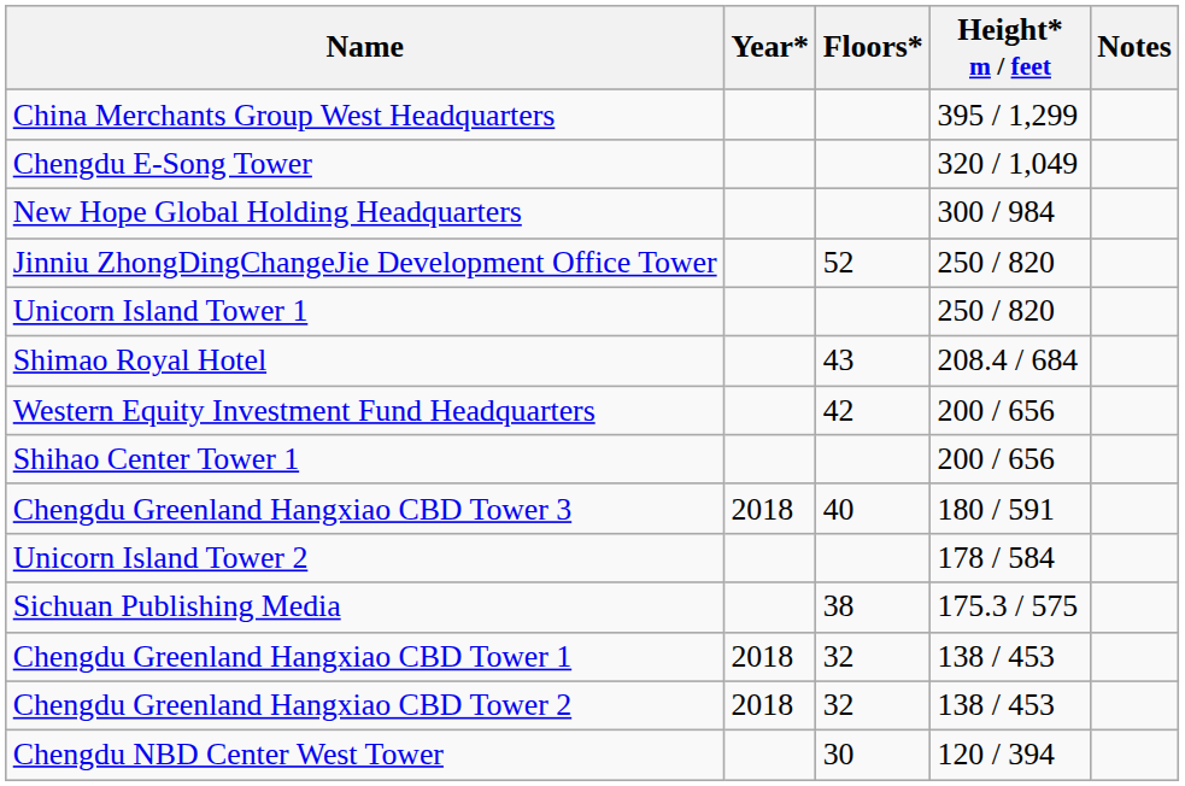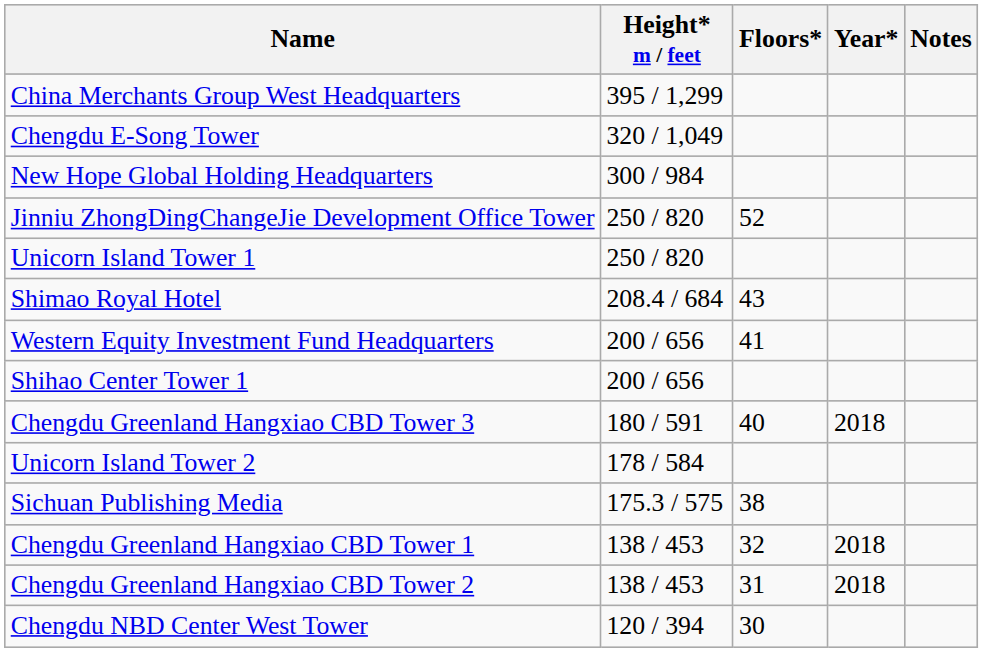 <table class="wikitable sortable">
 <tr>
 <th>Name</th>
+<th width="75px">Height*<br><small><a href='#'>m</a> / <a href='#'>feet</a></small></th>
+<th>Floors*</th>
 <th>Year*</th>
-<th>Floors*</th>
-<th width="75px">Height*<br><small><a href='#'>m</a> / <a href='#'>feet</a></small></th>
 <th class="unsortable">Notes</th>
 </tr>
 <tr>
 <td><a href='#'>China Merchants Group West Headquarters</a></td>
+<td>395 / 1,299</td>
 <td></td>
 <td></td>
-<td>395 / 1,299</td>
 <td></td>
 </tr>
 <tr>
 <td><a href='#'>Chengdu E-Song Tower</a></td>
+<td>320 / 1,049</td>
 <td></td>
 <td></td>
-<td>320 / 1,049</td>
 <td></td>
 </tr>
 <tr>
 <td><a href='#'>New Hope Global Holding Headquarters</a></td>
+<td>300 / 984</td>
 <td></td>
 <td></td>
-<td>300 / 984</td>
 <td></td>
 </tr>
 <tr>
 <td><a href='#'>Jinniu ZhongDingChangeJie Development Office Tower</a></td>
+<td>250 / 820</td>
+<td>52</td>
 <td></td>
-<td>52</td>
-<td>250 / 820</td>
 <td></td>
 </tr>
 <tr>
 <td><a href='#'>Unicorn Island Tower 1</a></td>
+<td>250 / 820</td>
 <td></td>
 <td></td>
-<td>250 / 820</td>
 <td></td>
 </tr>
 <tr>
 <td><a href='#'>Shimao Royal Hotel</a></td>
+<td>208.4 / 684</td>
+<td>43</td>
 <td></td>
-<td>43</td>
-<td>208.4 / 684</td>
 <td></td>
 </tr>
 <tr>
 <td><a href='#'>Western Equity Investment Fund Headquarters</a></td>
+<td>200 / 656</td>
+<td>41</td>
 <td></td>
-<td>42</td>
-<td>200 / 656</td>
 <td></td>
 </tr>
 <tr>
 <td><a href='#'>Shihao Center Tower 1</a></td>
+<td>200 / 656</td>
 <td></td>
 <td></td>
-<td>200 / 656</td>
 <td></td>
 </tr>
 <tr>
 <td><a href='#'>Chengdu Greenland Hangxiao CBD Tower 3</a></td>
+<td>180 / 591</td>
+<td>40</td>
 <td>2018</td>
-<td>40</td>
-<td>180 / 591</td>
 <td></td>
 </tr>
 <tr>
 <td><a href='#'>Unicorn Island Tower 2</a></td>
+<td>178 / 584</td>
 <td></td>
 <td></td>
-<td>178 / 584</td>
 <td></td>
 </tr>
 <tr>
 <td><a href='#'>Sichuan Publishing Media</a></td>
+<td>175.3 / 575</td>
+<td>38</td>
 <td></td>
-<td>38</td>
-<td>175.3 / 575</td>
 <td></td>
 </tr>
 <tr>
 <td><a href='#'>Chengdu Greenland Hangxiao CBD Tower 1</a></td>
+<td>138 / 453</td>
+<td>32</td>
 <td>2018</td>
-<td>32</td>
-<td>138 / 453</td>
 <td></td>
 </tr>
 <tr>
 <td><a href='#'>Chengdu Greenland Hangxiao CBD Tower 2</a></td>
+<td>138 / 453</td>
+<td>31</td>
 <td>2018</td>
-<td>32</td>
-<td>138 / 453</td>
 <td></td>
 </tr>
 <tr>
 <td><a href='#'>Chengdu NBD Center West Tower</a></td>
+<td>120 / 394</td>
+<td>30</td>
 <td></td>
-<td>30</td>
-<td>120 / 394</td>
 <td></td>
 </tr>
 </table>
